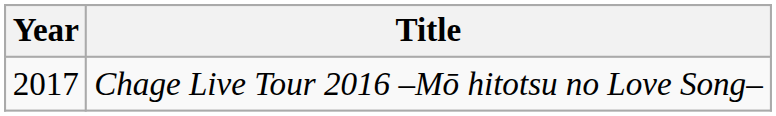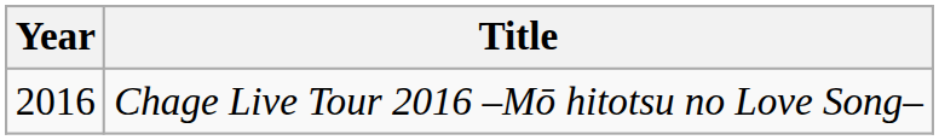 <table class="wikitable">
 <tr>
 <th>Year</th>
 <th>Title</th>
 </tr>
 <tr>
-<td>2017</td>
+<td>2016</td>
 <td><em>Chage Live Tour 2016 –Mō hitotsu no Love Song–</em></td>
 </tr>
 </table>
